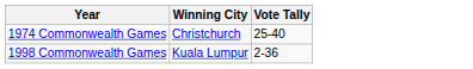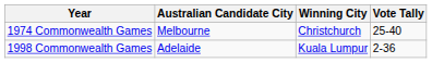 <table class="wikitable">
 <tr>
 <th>Year</th>
+<th>Australian Candidate City</th>
 <th>Winning City</th>
 <th>Vote Tally</th>
 </tr>
 <tr>
 <td><a href='#'>1974 Commonwealth Games</a></td>
+<td><a href='#'>Melbourne</a></td>
 <td><a href='#'>Christchurch</a></td>
 <td>25-40</td>
 </tr>
 <tr>
 <td><a href='#'>1998 Commonwealth Games</a></td>
+<td><a href='#'>Adelaide</a></td>
 <td><a href='#'>Kuala Lumpur</a></td>
 <td>2-36</td>
 </tr>
 </table>
